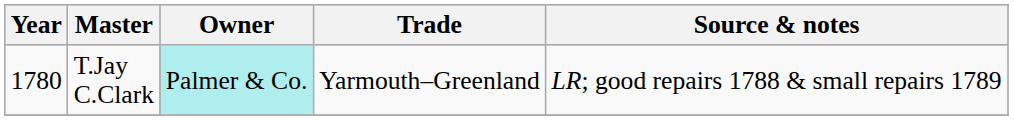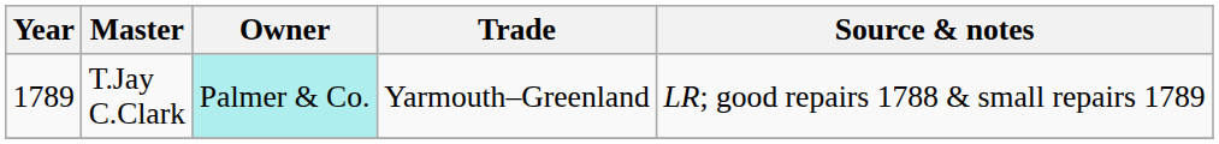 <table class=" wikitable">
 <tr>
 <th>Year</th>
 <th>Master</th>
 <th>Owner</th>
 <th>Trade</th>
 <th>Source & notes</th>
 </tr>
 <tr>
-<td>1780</td>
+<td>1789</td>
 <td>T.Jay<br>C.Clark</td>
 <td style="background: paleturquoise;">Palmer & Co.</td>
 <td>Yarmouth–Greenland</td>
 <td><em>LR</em>; good repairs 1788 & small repairs 1789</td>
 </tr>
 <tr>
 </tr>
 </table>
